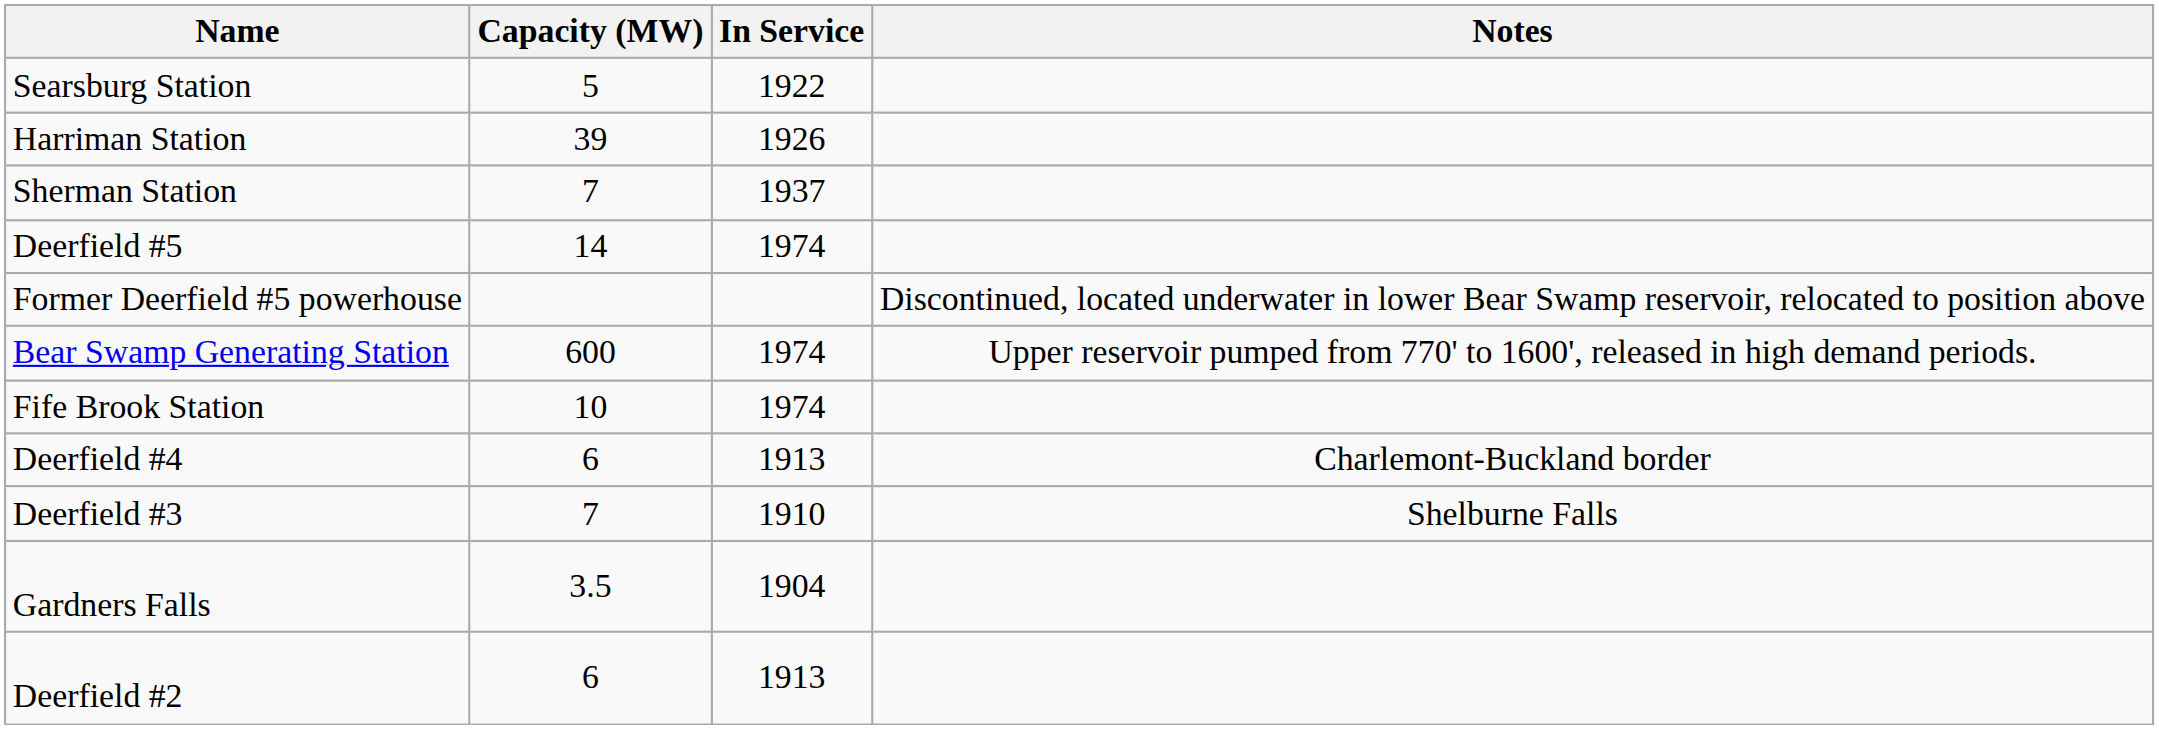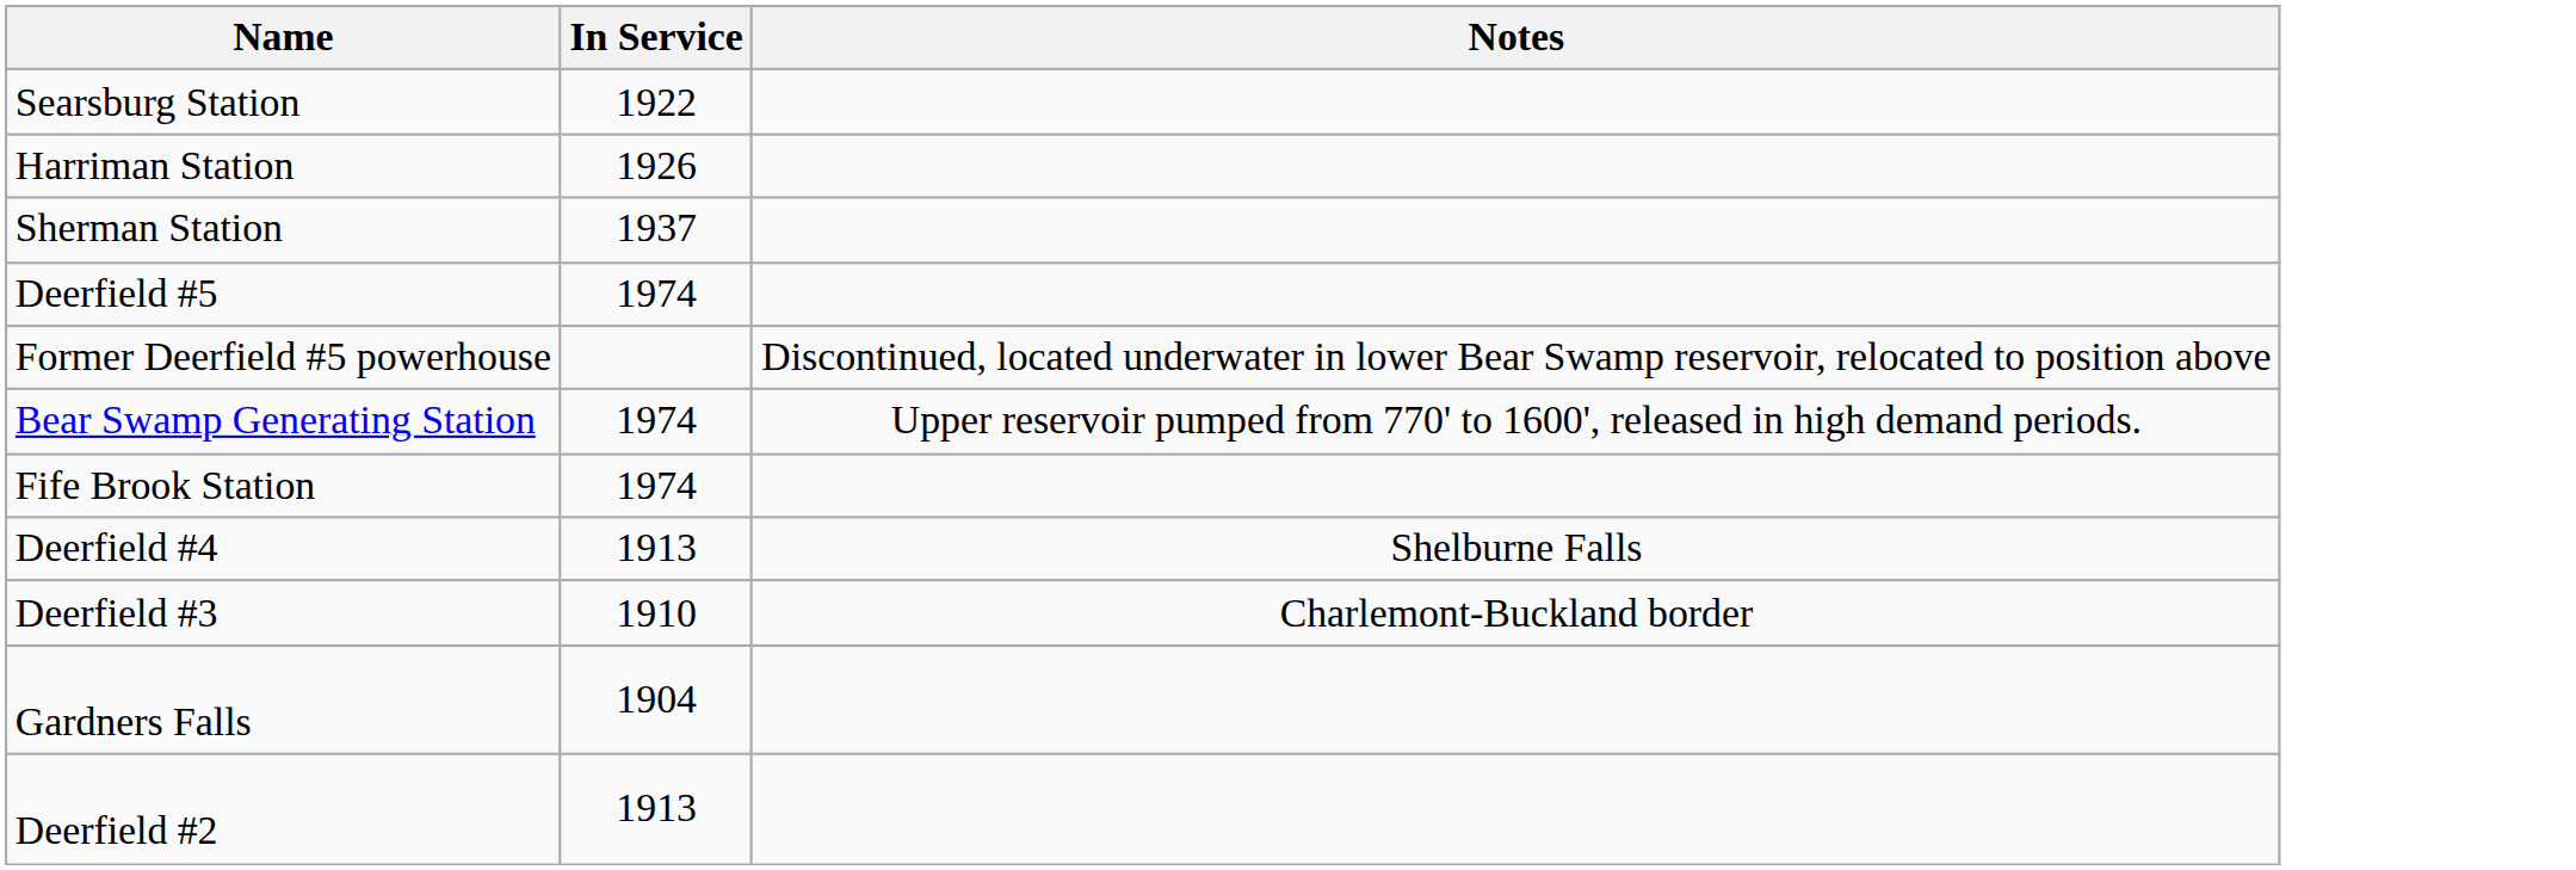 <table class="wikitable">
 <tr>
 <th>Name</th>
-<th>Capacity (MW)</th>
 <th>In Service</th>
 <th>Notes</th>
 </tr>
 <tr>
 <td style="text-align: left; top">Searsburg Station</td>
-<td style="text-align: center; top">5</td>
 <td style="text-align: center; top">1922</td>
 <td style="text-align: center; top"></td>
 </tr>
 <tr>
 <td style="text-align: left; top">Harriman Station</td>
-<td style="text-align: center; top">39</td>
 <td style="text-align: center; top">1926</td>
 <td style="text-align: center; top"></td>
 </tr>
 <tr>
 <td style="text-align: left; top">Sherman Station</td>
-<td style="text-align: center; top">7</td>
 <td style="text-align: center; top">1937</td>
 <td style="text-align: center; top"></td>
 </tr>
 <tr>
 <td style="text-align: left; top">Deerfield #5</td>
-<td style="text-align: center; top">14</td>
 <td style="text-align: center; top">1974</td>
 <td style="text-align: center; top"></td>
 </tr>
 <tr>
 <td style="text-align: left; top">Former Deerfield #5 powerhouse</td>
 <td style="text-align: center; top"></td>
-<td style="text-align: center; top"></td>
 <td style="text-align: center; top">Discontinued, located underwater in lower Bear Swamp reservoir, relocated to position above</td>
 </tr>
 <tr>
 <td style="text-align: left; top"><a href='#'>Bear Swamp Generating Station</a></td>
-<td style="text-align: center; top">600</td>
 <td style="text-align: center; top">1974</td>
 <td style="text-align: center; top">Upper reservoir pumped from 770' to 1600', released in high demand periods.</td>
 </tr>
 <tr>
 <td style="text-align: left; top">Fife Brook Station</td>
-<td style="text-align: center; top">10</td>
 <td style="text-align: center; top">1974</td>
 <td style="text-align: center; top"></td>
 </tr>
 <tr>
 <td style="text-align: left; top">Deerfield #4</td>
-<td style="text-align: center; top">6</td>
 <td style="text-align: center; top">1913</td>
+<td style="text-align: center; top">Shelburne Falls</td>
+</tr>
+<tr>
+<td style="text-align: left; top">Deerfield #3</td>
+<td style="text-align: center; top">1910</td>
 <td style="text-align: center; top">Charlemont-Buckland border</td>
 </tr>
 <tr>
-<td style="text-align: left; top">Deerfield #3</td>
-<td style="text-align: center; top">7</td>
-<td style="text-align: center; top">1910</td>
-<td style="text-align: center; top">Shelburne Falls</td>
-</tr>
-<tr>
 <td style="text-align: left; top"><br>Gardners Falls</td>
-<td style="text-align: center; top">3.5</td>
 <td style="text-align: center; top">1904</td>
 <td style="text-align: center; top"></td>
 </tr>
 <tr>
 <td style="text-align: left; top"><br>Deerfield #2</td>
-<td style="text-align: center; top">6</td>
 <td style="text-align: center; top">1913</td>
 <td style="text-align: center; top"></td>
 </tr>
 </table>
